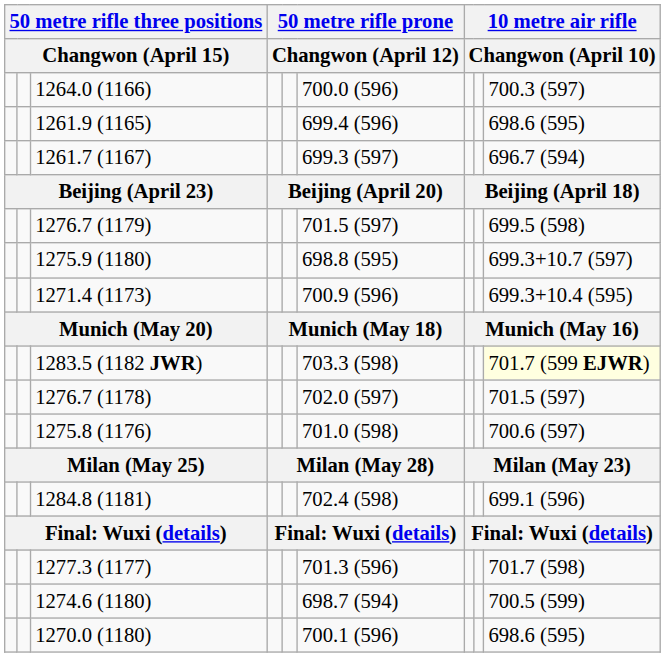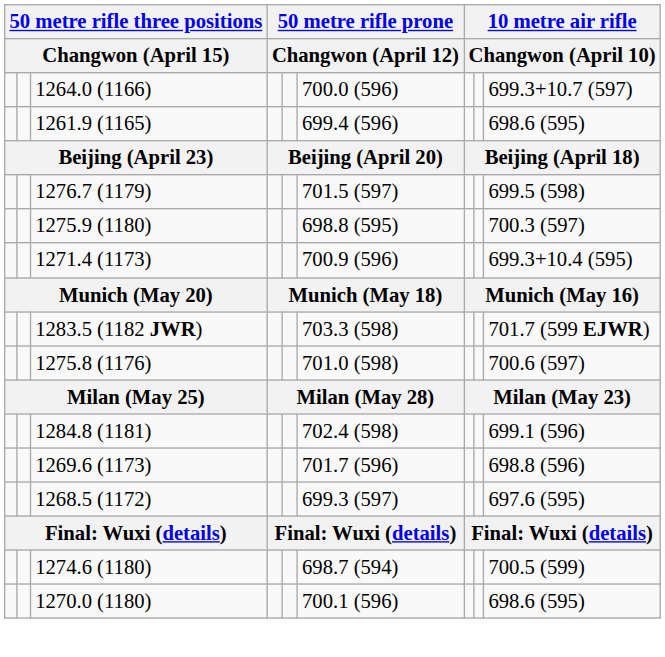 <table class="wikitable" style="font-size: 95%">
 <tr>
 <th colspan=3><a href='#'>50 metre rifle three positions</a></th>
 <th colspan=3><a href='#'>50 metre rifle prone</a></th>
 <th colspan=3><a href='#'>10 metre air rifle</a></th>
 </tr>
 <tr>
 <th colspan=3>Changwon (April 15)</th>
 <th colspan=3>Changwon (April 12)</th>
 <th colspan=3>Changwon (April 10)</th>
 </tr>
 <tr>
 <td></td>
 <td></td>
 <td>1264.0 (1166)</td>
 <td></td>
 <td></td>
 <td>700.0 (596)</td>
 <td></td>
 <td></td>
-<td>700.3 (597)</td>
+<td>699.3+10.7 (597)</td>
 </tr>
 <tr>
 <td></td>
 <td></td>
 <td>1261.9 (1165)</td>
 <td></td>
 <td></td>
 <td>699.4 (596)</td>
 <td></td>
 <td></td>
 <td>698.6 (595)</td>
-</tr>
-<tr>
-<td></td>
-<td></td>
-<td>1261.7 (1167)</td>
-<td></td>
-<td></td>
-<td>699.3 (597)</td>
-<td></td>
-<td></td>
-<td>696.7 (594)</td>
 </tr>
 <tr>
 <th colspan=3>Beijing (April 23)</th>
 <th colspan=3>Beijing (April 20)</th>
 <th colspan=3>Beijing (April 18)</th>
 </tr>
 <tr>
 <td></td>
 <td></td>
 <td>1276.7 (1179)</td>
 <td></td>
 <td></td>
 <td>701.5 (597)</td>
 <td></td>
 <td></td>
 <td>699.5 (598)</td>
 </tr>
 <tr>
 <td></td>
 <td></td>
 <td>1275.9 (1180)</td>
 <td></td>
 <td></td>
 <td>698.8 (595)</td>
 <td></td>
 <td></td>
-<td>699.3+10.7 (597)</td>
+<td>700.3 (597)</td>
 </tr>
 <tr>
 <td></td>
 <td></td>
 <td>1271.4 (1173)</td>
 <td></td>
 <td></td>
 <td>700.9 (596)</td>
 <td></td>
 <td></td>
 <td>699.3+10.4 (595)</td>
 </tr>
 <tr>
 <th colspan=3>Munich (May 20)</th>
 <th colspan=3>Munich (May 18)</th>
 <th colspan=3>Munich (May 16)</th>
 </tr>
 <tr>
 <td></td>
 <td></td>
 <td>1283.5 (1182 <strong>JWR</strong>)</td>
 <td></td>
 <td></td>
 <td>703.3 (598)</td>
 <td></td>
 <td></td>
-<td style="background: lightyellow;">701.7 (599 <strong>EJWR</strong>)</td>
-</tr>
-<tr>
-<td></td>
-<td></td>
-<td>1276.7 (1178)</td>
-<td></td>
-<td></td>
-<td>702.0 (597)</td>
-<td></td>
-<td></td>
-<td>701.5 (597)</td>
+<td>701.7 (599 <strong>EJWR</strong>)</td>
 </tr>
 <tr>
 <td></td>
 <td></td>
 <td>1275.8 (1176)</td>
 <td></td>
 <td></td>
 <td>701.0 (598)</td>
 <td></td>
 <td></td>
 <td>700.6 (597)</td>
 </tr>
 <tr>
 <th colspan=3>Milan (May 25)</th>
 <th colspan=3>Milan (May 28)</th>
 <th colspan=3>Milan (May 23)</th>
 </tr>
 <tr>
 <td></td>
 <td></td>
 <td>1284.8 (1181)</td>
 <td></td>
 <td></td>
 <td>702.4 (598)</td>
 <td></td>
 <td></td>
 <td>699.1 (596)</td>
 </tr>
 <tr>
-<th colspan=3>Final: Wuxi (<a href='#'>details</a>)</th>
-<th colspan=3>Final: Wuxi (<a href='#'>details</a>)</th>
-<th colspan=3>Final: Wuxi (<a href='#'>details</a>)</th>
+<td></td>
+<td></td>
+<td>1269.6 (1173)</td>
+<td></td>
+<td></td>
+<td>701.7 (596)</td>
+<td></td>
+<td></td>
+<td>698.8 (596)</td>
 </tr>
 <tr>
 <td></td>
 <td></td>
-<td>1277.3 (1177)</td>
+<td>1268.5 (1172)</td>
 <td></td>
 <td></td>
-<td>701.3 (596)</td>
+<td>699.3 (597)</td>
 <td></td>
 <td></td>
-<td>701.7 (598)</td>
+<td>697.6 (595)</td>
+</tr>
+<tr>
+<th colspan=3>Final: Wuxi (<a href='#'>details</a>)</th>
+<th colspan=3>Final: Wuxi (<a href='#'>details</a>)</th>
+<th colspan=3>Final: Wuxi (<a href='#'>details</a>)</th>
 </tr>
 <tr>
 <td></td>
 <td></td>
 <td>1274.6 (1180)</td>
 <td></td>
 <td></td>
 <td>698.7 (594)</td>
 <td></td>
 <td></td>
 <td>700.5 (599)</td>
 </tr>
 <tr>
 <td></td>
 <td></td>
 <td>1270.0 (1180)</td>
 <td></td>
 <td></td>
 <td>700.1 (596)</td>
 <td></td>
 <td></td>
 <td>698.6 (595)</td>
 </tr>
 </table>
